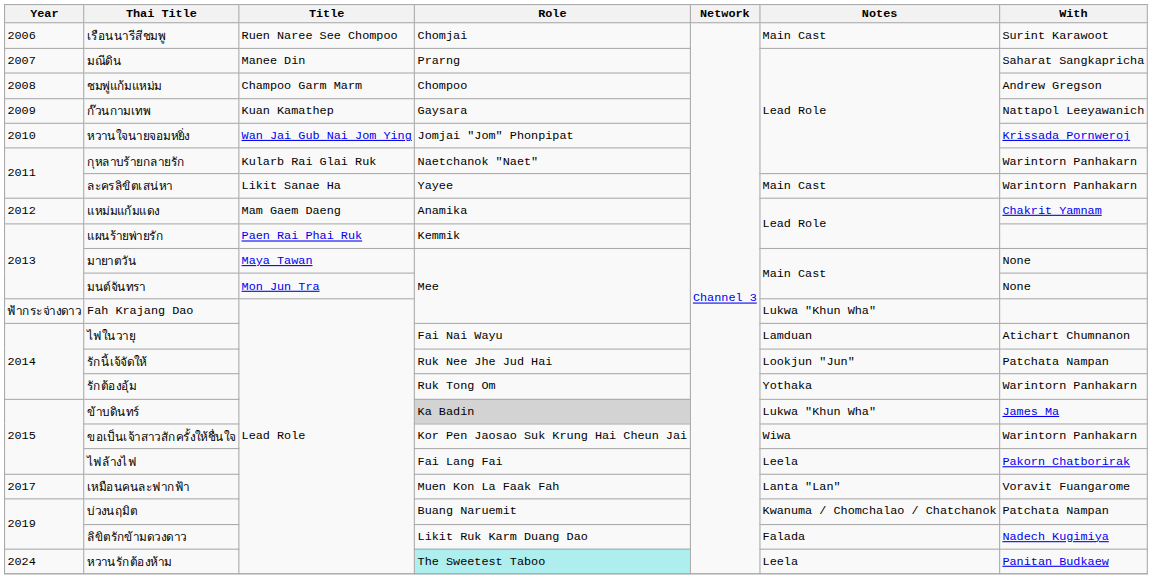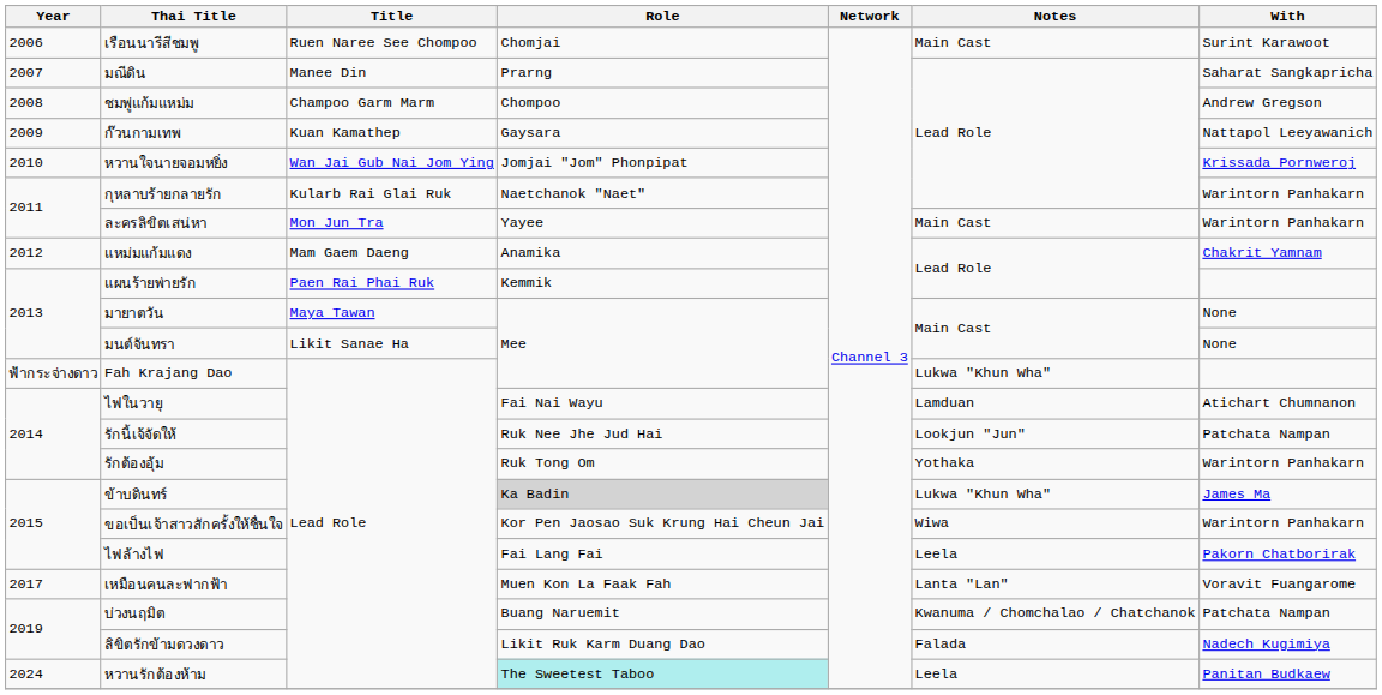 <table class="wikitable" style="font-size: 85%;">
 <tr>
 <th>Year</th>
 <th>Thai Title</th>
 <th>Title</th>
 <th>Role</th>
 <th>Network</th>
 <th>Notes</th>
 <th>With</th>
 </tr>
 <tr>
 <td>2006</td>
 <td>เรือนนารีสีชมพู</td>
 <td>Ruen Naree See Chompoo</td>
 <td>Chomjai</td>
 <td rowspan="22"><a href='#'>Channel 3</a></td>
 <td>Main Cast</td>
 <td>Surint Karawoot</td>
 </tr>
 <tr>
 <td>2007</td>
 <td>มณีดิน</td>
 <td>Manee Din</td>
 <td>Prarng</td>
 <td rowspan="5">Lead Role</td>
 <td>Saharat Sangkapricha</td>
 </tr>
 <tr>
 <td>2008</td>
 <td>ชมพู่แก้มแหม่ม</td>
 <td>Champoo Garm Marm</td>
 <td>Chompoo</td>
 <td>Andrew Gregson</td>
 </tr>
 <tr>
 <td>2009</td>
 <td>ก๊วนกามเทพ</td>
 <td>Kuan Kamathep</td>
 <td>Gaysara</td>
 <td>Nattapol Leeyawanich</td>
 </tr>
 <tr>
 <td>2010</td>
 <td>หวานใจนายจอมหยิ่ง</td>
 <td><a href='#'>Wan Jai Gub Nai Jom Ying</a></td>
 <td>Jomjai "Jom" Phonpipat</td>
 <td><a href='#'>Krissada Pornweroj</a></td>
 </tr>
 <tr>
 <td rowspan="2">2011</td>
 <td>กุหลาบร้ายกลายรัก</td>
 <td>Kularb Rai Glai Ruk</td>
 <td>Naetchanok "Naet"</td>
 <td>Warintorn Panhakarn</td>
 </tr>
 <tr>
 <td>ละครลิขิตเสน่หา</td>
-<td>Likit Sanae Ha</td>
+<td><a href='#'>Mon Jun Tra</a></td>
 <td>Yayee</td>
 <td>Main Cast</td>
 <td>Warintorn Panhakarn</td>
 </tr>
 <tr>
 <td>2012</td>
 <td>แหม่มแก้มแดง</td>
 <td>Mam Gaem Daeng</td>
 <td>Anamika</td>
 <td rowspan="2">Lead Role</td>
 <td><a href='#'>Chakrit Yamnam</a></td>
 </tr>
 <tr>
 <td rowspan="3">2013</td>
 <td>แผนร้ายพ่ายรัก</td>
 <td><a href='#'>Paen Rai Phai Ruk</a></td>
 <td>Kemmik</td>
 </tr>
 <tr>
 <td>มายาตวัน</td>
 <td><a href='#'>Maya Tawan</a></td>
 <td rowspan="3">Mee</td>
 <td rowspan="2">Main Cast</td>
 <td>None</td>
 </tr>
 <tr>
 <td>มนต์จันทรา</td>
-<td><a href='#'>Mon Jun Tra</a></td>
+<td>Likit Sanae Ha</td>
 <td>None</td>
 </tr>
 <tr>
 <td>ฟ้ากระจ่างดาว</td>
 <td>Fah Krajang Dao</td>
 <td rowspan="11">Lead Role</td>
 <td>Lukwa "Khun Wha"</td>
 </tr>
 <tr>
 <td rowspan="3">2014</td>
 <td>ไฟในวายุ</td>
 <td>Fai Nai Wayu</td>
 <td>Lamduan</td>
 <td>Atichart Chumnanon</td>
 </tr>
 <tr>
 <td>รักนี้เจ้จัดให้</td>
 <td>Ruk Nee Jhe Jud Hai</td>
 <td>Lookjun "Jun"</td>
 <td>Patchata Nampan</td>
 </tr>
 <tr>
 <td>รักต้องอุ้ม</td>
 <td>Ruk Tong Om</td>
 <td>Yothaka</td>
 <td>Warintorn Panhakarn</td>
 </tr>
 <tr>
 <td rowspan="3">2015</td>
 <td>ข้าบดินทร์</td>
 <td style="background: lightgrey;">Ka Badin</td>
 <td>Lukwa "Khun Wha"</td>
 <td><a href='#'>James Ma</a></td>
 </tr>
 <tr>
 <td>ขอเป็นเจ้าสาวสักครั้งให้ชื่นใจ</td>
 <td>Kor Pen Jaosao Suk Krung Hai Cheun Jai</td>
 <td>Wiwa</td>
 <td>Warintorn Panhakarn</td>
 </tr>
 <tr>
 <td>ไฟล้างไฟ</td>
 <td>Fai Lang Fai</td>
 <td>Leela</td>
 <td><a href='#'>Pakorn Chatborirak</a></td>
 </tr>
 <tr>
 <td>2017</td>
 <td>เหมือนคนละฟากฟ้า</td>
 <td>Muen Kon La Faak Fah</td>
 <td>Lanta "Lan"</td>
 <td>Voravit Fuangarome</td>
 </tr>
 <tr>
 <td rowspan="2">2019</td>
 <td>บ่วงนฤมิต</td>
 <td>Buang Naruemit</td>
 <td>Kwanuma / Chomchalao / Chatchanok</td>
 <td>Patchata Nampan</td>
 </tr>
 <tr>
 <td>ลิขิตรักข้ามดวงดาว</td>
 <td>Likit Ruk Karm Duang Dao</td>
 <td>Falada</td>
 <td><a href='#'>Nadech Kugimiya</a></td>
 </tr>
 <tr>
 <td>2024</td>
 <td>หวานรักต้องห้าม</td>
 <td style="background: paleturquoise;">The Sweetest Taboo</td>
 <td>Leela</td>
 <td><a href='#'>Panitan Budkaew</a></td>
 </tr>
 <tr>
 </tr>
 </table>
